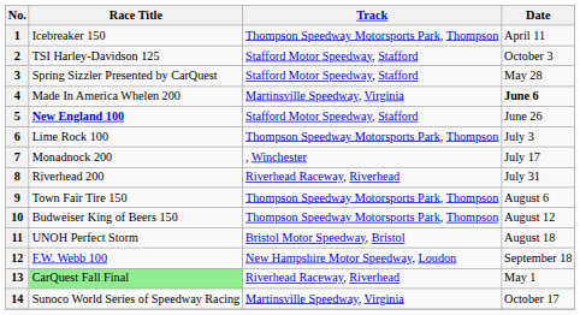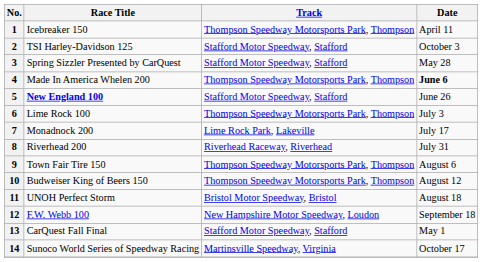 <table class="wikitable" style="font-size:85%;">
 <tr>
 <th>No.</th>
 <th>Race Title</th>
 <th><a href='#'>Track</a></th>
 <th>Date</th>
 </tr>
 <tr>
 <th>1</th>
 <td>Icebreaker 150</td>
 <td><a href='#'>Thompson Speedway Motorsports Park</a>, <a href='#'>Thompson</a></td>
 <td>April 11</td>
 </tr>
 <tr>
 <th>2</th>
 <td>TSI Harley-Davidson 125</td>
 <td><a href='#'>Stafford Motor Speedway</a>, <a href='#'>Stafford</a></td>
 <td>October 3</td>
 </tr>
 <tr>
 <th>3</th>
 <td>Spring Sizzler Presented by CarQuest</td>
 <td><a href='#'>Stafford Motor Speedway</a>, <a href='#'>Stafford</a></td>
 <td>May 28</td>
 </tr>
 <tr>
 <th>4</th>
 <td>Made In America Whelen 200</td>
-<td><a href='#'>Martinsville Speedway</a>, <a href='#'>Virginia</a></td>
+<td><a href='#'>Thompson Speedway Motorsports Park</a>, <a href='#'>Thompson</a></td>
 <td><strong>June 6</strong></td>
 </tr>
 <tr>
 <th>5</th>
 <td><strong><a href='#'>New England 100</a></strong></td>
 <td><a href='#'>Stafford Motor Speedway</a>, <a href='#'>Stafford</a></td>
 <td>June 26</td>
 </tr>
 <tr>
 <th>6</th>
 <td>Lime Rock 100</td>
 <td><a href='#'>Thompson Speedway Motorsports Park</a>, <a href='#'>Thompson</a></td>
 <td>July 3</td>
 </tr>
 <tr>
 <th>7</th>
 <td>Monadnock 200</td>
-<td>, <a href='#'>Winchester</a></td>
+<td><a href='#'>Lime Rock Park</a>, <a href='#'>Lakeville</a></td>
 <td>July 17</td>
 </tr>
 <tr>
 <th>8</th>
 <td>Riverhead 200</td>
 <td><a href='#'>Riverhead Raceway</a>, <a href='#'>Riverhead</a></td>
 <td>July 31</td>
 </tr>
 <tr>
 <th>9</th>
 <td>Town Fair Tire 150</td>
 <td><a href='#'>Thompson Speedway Motorsports Park</a>, <a href='#'>Thompson</a></td>
 <td>August 6</td>
 </tr>
 <tr>
 <th>10</th>
 <td>Budweiser King of Beers 150</td>
 <td><a href='#'>Thompson Speedway Motorsports Park</a>, <a href='#'>Thompson</a></td>
 <td>August 12</td>
 </tr>
 <tr>
 <th>11</th>
 <td>UNOH Perfect Storm</td>
 <td><a href='#'>Bristol Motor Speedway</a>, <a href='#'>Bristol</a></td>
 <td>August 18</td>
 </tr>
 <tr>
 <th>12</th>
 <td><a href='#'>F.W. Webb 100</a></td>
 <td><a href='#'>New Hampshire Motor Speedway</a>, <a href='#'>Loudon</a></td>
 <td>September 18</td>
 </tr>
 <tr>
 <th>13</th>
-<td style="background: lightgreen;">CarQuest Fall Final</td>
-<td><a href='#'>Riverhead Raceway</a>, <a href='#'>Riverhead</a></td>
+<td>CarQuest Fall Final</td>
+<td><a href='#'>Stafford Motor Speedway</a>, <a href='#'>Stafford</a></td>
 <td>May 1</td>
 </tr>
 <tr>
 <th>14</th>
 <td>Sunoco World Series of Speedway Racing</td>
 <td><a href='#'>Martinsville Speedway</a>, <a href='#'>Virginia</a></td>
 <td>October 17</td>
 </tr>
 <tr>
 </tr>
 </table>
